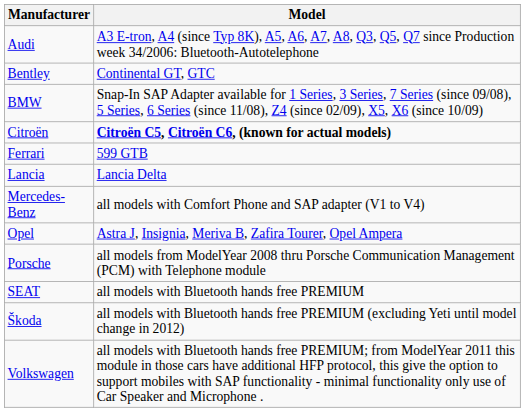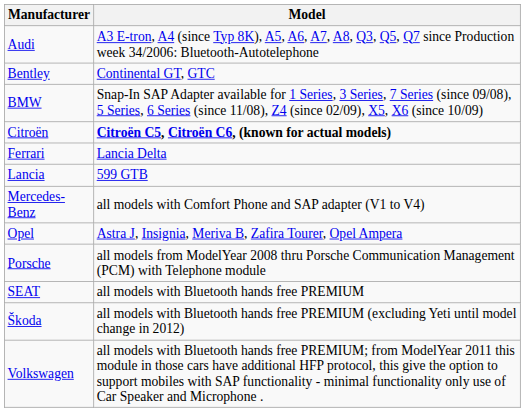 <table class="wikitable">
 <tr>
 <th>Manufacturer</th>
 <th>Model</th>
 </tr>
 <tr>
 <td><a href='#'>Audi</a></td>
 <td><a href='#'>A3 E-tron</a>, <a href='#'>A4</a> (since <a href='#'>Typ 8K</a>), <a href='#'>A5</a>, <a href='#'>A6</a>, <a href='#'>A7</a>, <a href='#'>A8</a>, <a href='#'>Q3</a>, <a href='#'>Q5</a>, <a href='#'>Q7</a> since Production week 34/2006: Bluetooth-Autotelephone</td>
 </tr>
 <tr>
 <td><a href='#'>Bentley</a></td>
 <td><a href='#'>Continental GT</a>, <a href='#'>GTC</a></td>
 </tr>
 <tr>
 <td><a href='#'>BMW</a></td>
 <td>Snap-In SAP Adapter available for <a href='#'>1 Series</a>, <a href='#'>3 Series</a>, <a href='#'>7 Series</a> (since 09/08), <a href='#'>5 Series</a>, <a href='#'>6 Series</a> (since 11/08), <a href='#'>Z4</a> (since 02/09), <a href='#'>X5</a>, <a href='#'>X6</a> (since 10/09)</td>
 </tr>
 <tr>
 <td><a href='#'>Citroën</a></td>
 <td><strong><a href='#'>Citroën C5</a>, <a href='#'>Citroën C6</a>, (known for actual models)</strong></td>
 </tr>
 <tr>
 <td><a href='#'>Ferrari</a></td>
-<td><a href='#'>599 GTB</a></td>
+<td><a href='#'>Lancia Delta</a></td>
 </tr>
 <tr>
 <td><a href='#'>Lancia</a></td>
-<td><a href='#'>Lancia Delta</a></td>
+<td><a href='#'>599 GTB</a></td>
 </tr>
 <tr>
 <td><a href='#'>Mercedes-Benz</a></td>
 <td>all models with Comfort Phone and SAP adapter (V1 to V4)</td>
 </tr>
 <tr>
 <td><a href='#'>Opel</a></td>
 <td><a href='#'>Astra J</a>, <a href='#'>Insignia</a>, <a href='#'>Meriva B</a>, <a href='#'>Zafira Tourer</a>, <a href='#'>Opel Ampera</a></td>
 </tr>
 <tr>
 <td><a href='#'>Porsche</a></td>
 <td>all models from ModelYear 2008 thru Porsche Communication Management (PCM) with Telephone module</td>
 </tr>
 <tr>
 <td><a href='#'>SEAT</a></td>
 <td>all models with Bluetooth hands free PREMIUM</td>
 </tr>
 <tr>
 <td><a href='#'>Škoda</a></td>
 <td>all models with Bluetooth hands free PREMIUM (excluding Yeti until model change in 2012)</td>
 </tr>
 <tr>
 <td><a href='#'>Volkswagen</a></td>
 <td>all models with Bluetooth hands free PREMIUM; from ModelYear 2011 this module in those cars have additional HFP protocol, this give the option to support mobiles with SAP functionality - minimal functionality only use of Car Speaker and Microphone .</td>
 </tr>
 </table>
